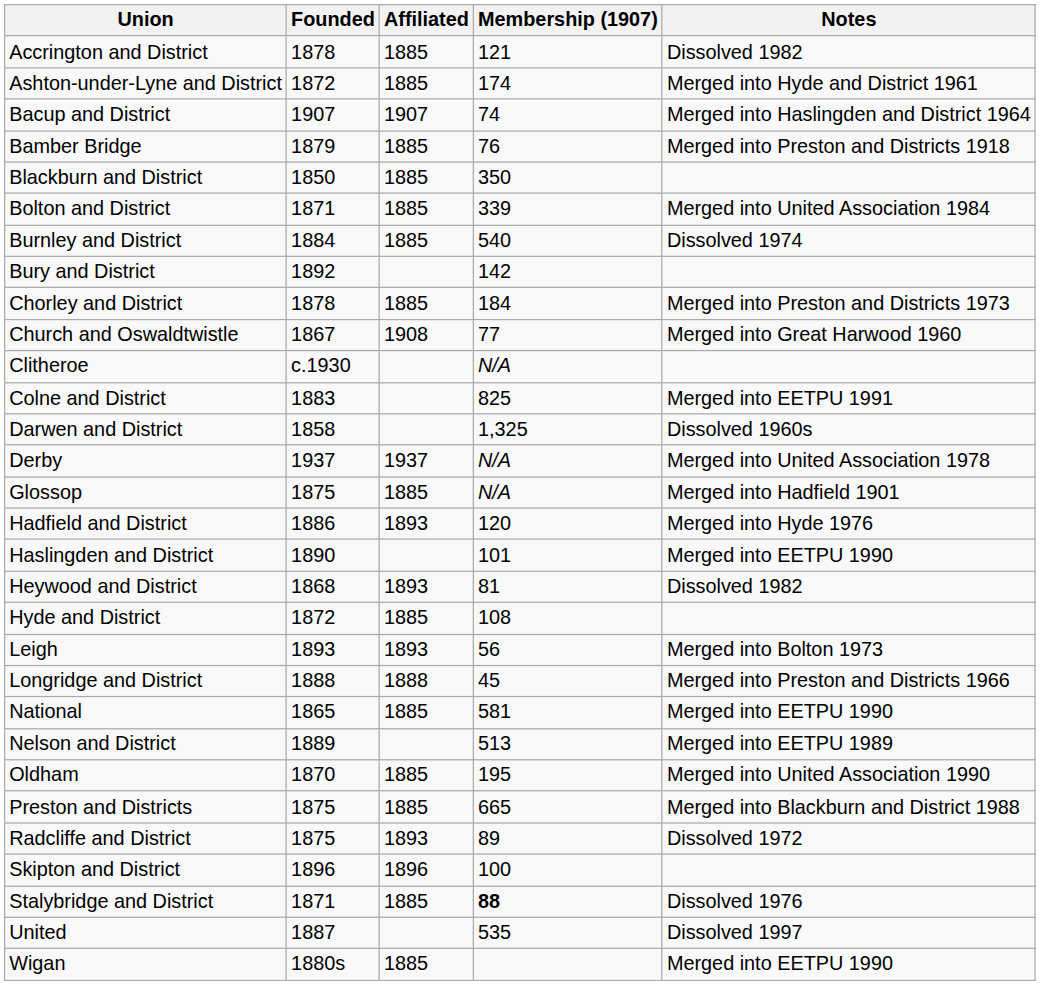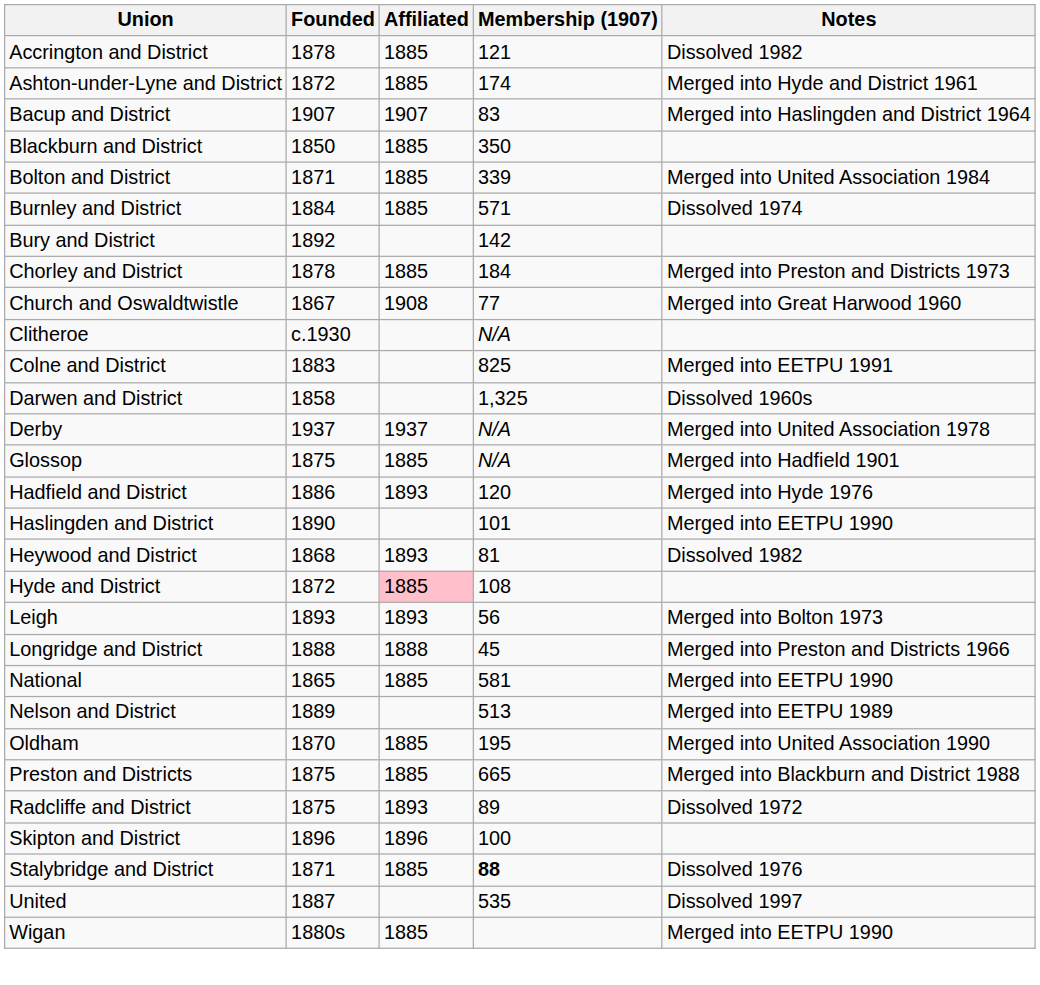 <table class="wikitable sortable">
 <tr>
 <th>Union</th>
 <th>Founded</th>
 <th>Affiliated</th>
 <th>Membership (1907)</th>
 <th>Notes</th>
 </tr>
 <tr>
 <td>Accrington and District</td>
 <td>1878</td>
 <td>1885</td>
 <td>121</td>
 <td>Dissolved 1982</td>
 </tr>
 <tr>
 <td>Ashton-under-Lyne and District</td>
 <td>1872</td>
 <td>1885</td>
 <td>174</td>
 <td>Merged into Hyde and District 1961</td>
 </tr>
 <tr>
 <td>Bacup and District</td>
 <td>1907</td>
 <td>1907</td>
-<td>74</td>
+<td>83</td>
 <td>Merged into Haslingden and District 1964</td>
-</tr>
-<tr>
-<td>Bamber Bridge</td>
-<td>1879</td>
-<td>1885</td>
-<td>76</td>
-<td>Merged into Preston and Districts 1918</td>
 </tr>
 <tr>
 <td>Blackburn and District</td>
 <td>1850</td>
 <td>1885</td>
 <td>350</td>
 <td></td>
 </tr>
 <tr>
 <td>Bolton and District</td>
 <td>1871</td>
 <td>1885</td>
 <td>339</td>
 <td>Merged into United Association 1984</td>
 </tr>
 <tr>
 <td>Burnley and District</td>
 <td>1884</td>
 <td>1885</td>
-<td>540</td>
+<td>571</td>
 <td>Dissolved 1974</td>
 </tr>
 <tr>
 <td>Bury and District</td>
 <td>1892</td>
 <td></td>
 <td>142</td>
 <td></td>
 </tr>
 <tr>
 <td>Chorley and District</td>
 <td>1878</td>
 <td>1885</td>
 <td>184</td>
 <td>Merged into Preston and Districts 1973</td>
 </tr>
 <tr>
 <td>Church and Oswaldtwistle</td>
 <td>1867</td>
 <td>1908</td>
 <td>77</td>
 <td>Merged into Great Harwood 1960</td>
 </tr>
 <tr>
 <td>Clitheroe</td>
 <td>c.1930</td>
 <td></td>
 <td><em>N/A</em></td>
 <td></td>
 </tr>
 <tr>
 <td>Colne and District</td>
 <td>1883</td>
 <td></td>
 <td>825</td>
 <td>Merged into EETPU 1991</td>
 </tr>
 <tr>
 <td>Darwen and District</td>
 <td>1858</td>
 <td></td>
 <td>1,325</td>
 <td>Dissolved 1960s</td>
 </tr>
 <tr>
 <td>Derby</td>
 <td>1937</td>
 <td>1937</td>
 <td><em>N/A</em></td>
 <td>Merged into United Association 1978</td>
 </tr>
 <tr>
 <td>Glossop</td>
 <td>1875</td>
 <td>1885</td>
 <td><em>N/A</em></td>
 <td>Merged into Hadfield 1901</td>
 </tr>
 <tr>
 <td>Hadfield and District</td>
 <td>1886</td>
 <td>1893</td>
 <td>120</td>
 <td>Merged into Hyde 1976</td>
 </tr>
 <tr>
 <td>Haslingden and District</td>
 <td>1890</td>
 <td></td>
 <td>101</td>
 <td>Merged into EETPU 1990</td>
 </tr>
 <tr>
 <td>Heywood and District</td>
 <td>1868</td>
 <td>1893</td>
 <td>81</td>
 <td>Dissolved 1982</td>
 </tr>
 <tr>
 <td>Hyde and District</td>
 <td>1872</td>
-<td>1885</td>
+<td style="background: pink;">1885</td>
 <td>108</td>
 <td></td>
 </tr>
 <tr>
 <td>Leigh</td>
 <td>1893</td>
 <td>1893</td>
 <td>56</td>
 <td>Merged into Bolton 1973</td>
 </tr>
 <tr>
 <td>Longridge and District</td>
 <td>1888</td>
 <td>1888</td>
 <td>45</td>
 <td>Merged into Preston and Districts 1966</td>
 </tr>
 <tr>
 <td>National</td>
 <td>1865</td>
 <td>1885</td>
 <td>581</td>
 <td>Merged into EETPU 1990</td>
 </tr>
 <tr>
 <td>Nelson and District</td>
 <td>1889</td>
 <td></td>
 <td>513</td>
 <td>Merged into EETPU 1989</td>
 </tr>
 <tr>
 <td>Oldham</td>
 <td>1870</td>
 <td>1885</td>
 <td>195</td>
 <td>Merged into United Association 1990</td>
 </tr>
 <tr>
 <td>Preston and Districts</td>
 <td>1875</td>
 <td>1885</td>
 <td>665</td>
 <td>Merged into Blackburn and District 1988</td>
 </tr>
 <tr>
 <td>Radcliffe and District</td>
 <td>1875</td>
 <td>1893</td>
 <td>89</td>
 <td>Dissolved 1972</td>
 </tr>
 <tr>
 <td>Skipton and District</td>
 <td>1896</td>
 <td>1896</td>
 <td>100</td>
 <td></td>
 </tr>
 <tr>
 <td>Stalybridge and District</td>
 <td>1871</td>
 <td>1885</td>
 <td><strong>88</strong></td>
 <td>Dissolved 1976</td>
 </tr>
 <tr>
 <td>United</td>
 <td>1887</td>
 <td></td>
 <td>535</td>
 <td>Dissolved 1997</td>
 </tr>
 <tr>
 <td>Wigan</td>
 <td>1880s</td>
 <td>1885</td>
 <td></td>
 <td>Merged into EETPU 1990</td>
 </tr>
 </table>
